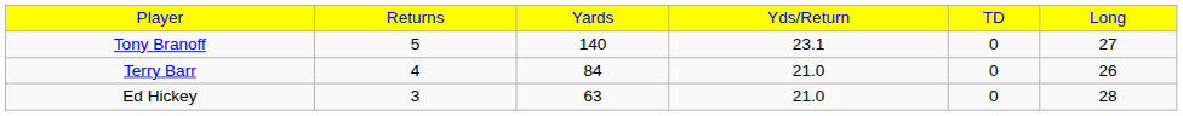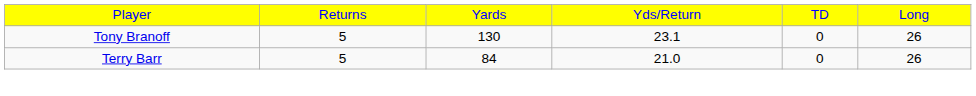 <table class="wikitable" width="90%">
 <tr align="center" style="background:yellow;color:blue;">
 <td>Player</td>
 <td>Returns</td>
 <td>Yards</td>
 <td>Yds/Return</td>
 <td>TD</td>
 <td>Long</td>
 </tr>
 <tr align="center" bgcolor="">
 <td><a href='#'>Tony Branoff</a></td>
 <td>5</td>
-<td>140</td>
+<td>130</td>
 <td>23.1</td>
 <td>0</td>
-<td>27</td>
+<td>26</td>
 </tr>
 <tr align="center" bgcolor="">
 <td><a href='#'>Terry Barr</a></td>
-<td>4</td>
+<td>5</td>
 <td>84</td>
 <td>21.0</td>
 <td>0</td>
 <td>26</td>
 </tr>
-<tr align="center" bgcolor="">
-<td>Ed Hickey</td>
-<td>3</td>
-<td>63</td>
-<td>21.0</td>
-<td>0</td>
-<td>28</td>
-</tr>
 </table>
